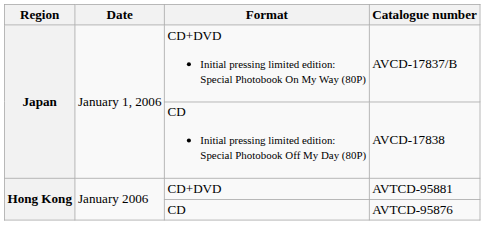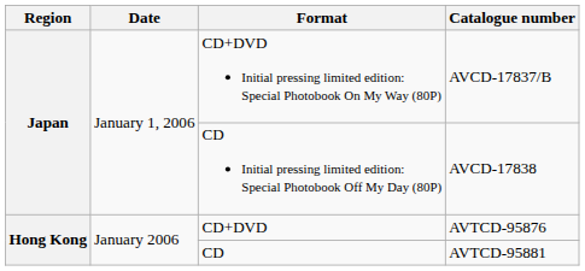 <table class="wikitable plainrowheaders">
 <tr>
 <th>Region</th>
 <th>Date</th>
 <th>Format</th>
 <th>Catalogue number</th>
 </tr>
 <tr>
 <th scope="row" rowspan="2">Japan</th>
 <td rowspan="2">January 1, 2006</td>
 <td>CD+DVD<br><ul><li><small> Initial pressing limited edition:<br>Special Photobook On My Way (80P) </small></li></ul></td>
 <td>AVCD-17837/B</td>
 </tr>
 <tr>
 <td>CD<br><ul><li><small> Initial pressing limited edition:<br>Special Photobook Off My Day (80P)</small></li></ul></td>
 <td>AVCD-17838</td>
 </tr>
 <tr>
 <th scope="row" rowspan="3">Hong Kong</th>
 <td rowspan="3">January 2006</td>
 <td>CD+DVD</td>
-<td>AVTCD-95881</td>
+<td>AVTCD-95876</td>
 </tr>
 <tr>
 <td>CD</td>
-<td>AVTCD-95876</td>
+<td>AVTCD-95881</td>
 </tr>
 </table>
